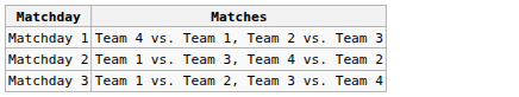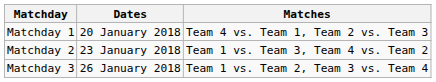 <table class="wikitable">
 <tr>
 <th>Matchday</th>
+<th>Dates</th>
 <th>Matches</th>
 </tr>
 <tr>
 <td>Matchday 1</td>
+<td>20 January 2018</td>
 <td>Team 4 vs. Team 1, Team 2 vs. Team 3</td>
 </tr>
 <tr>
 <td>Matchday 2</td>
+<td>23 January 2018</td>
 <td>Team 1 vs. Team 3, Team 4 vs. Team 2</td>
 </tr>
 <tr>
 <td>Matchday 3</td>
+<td>26 January 2018</td>
 <td>Team 1 vs. Team 2, Team 3 vs. Team 4</td>
 </tr>
 </table>
